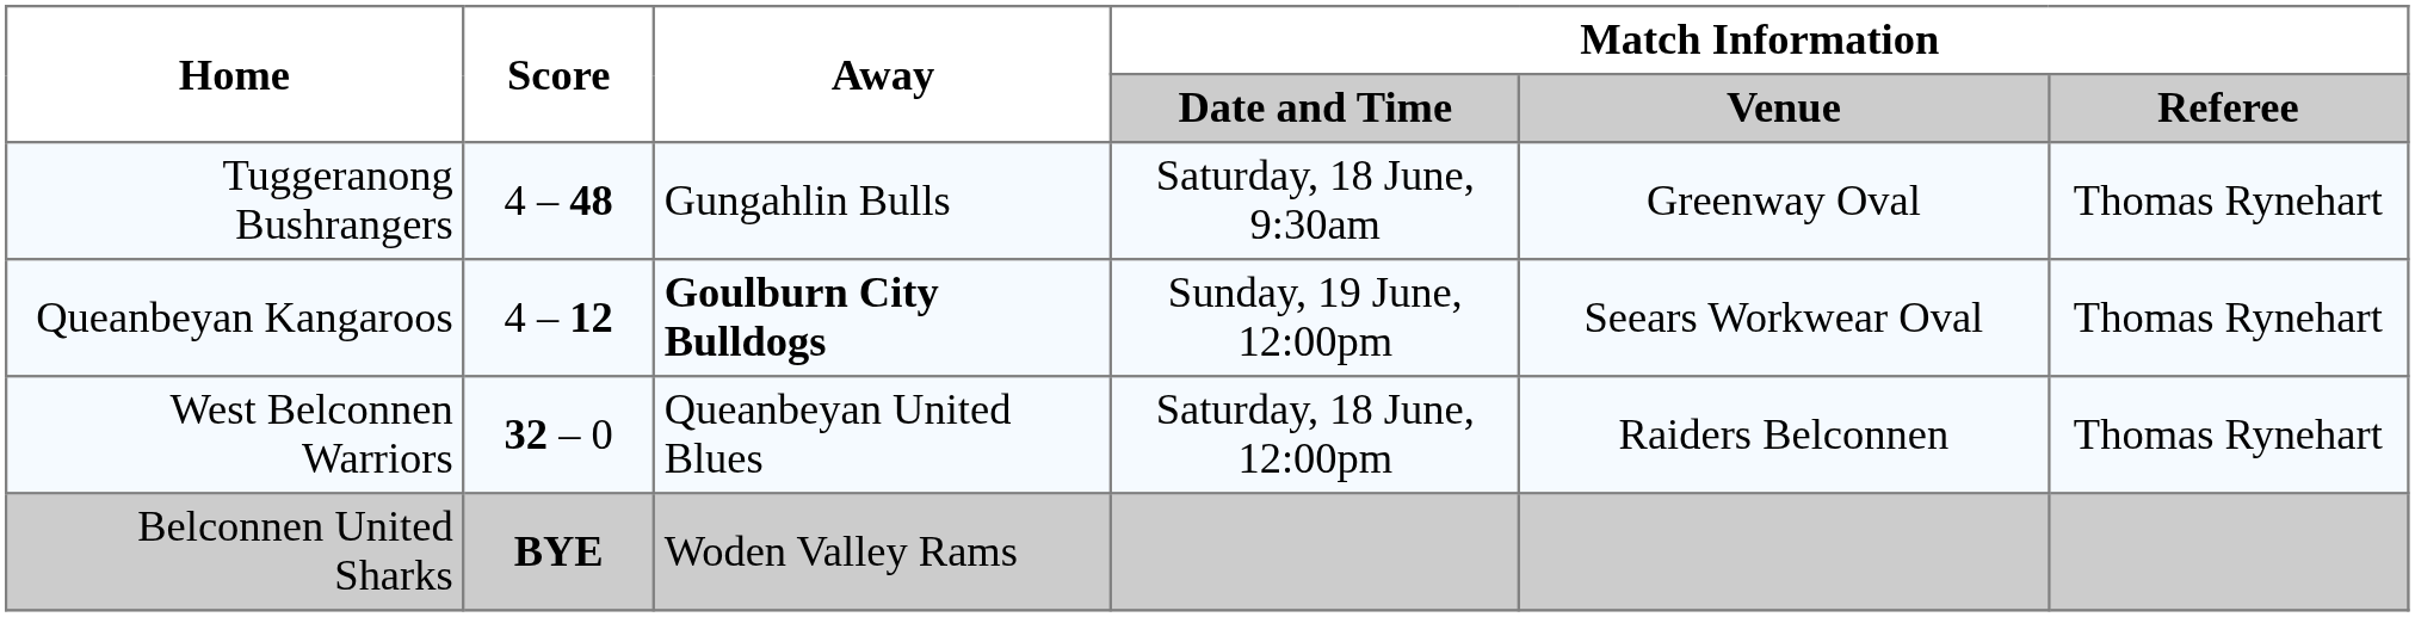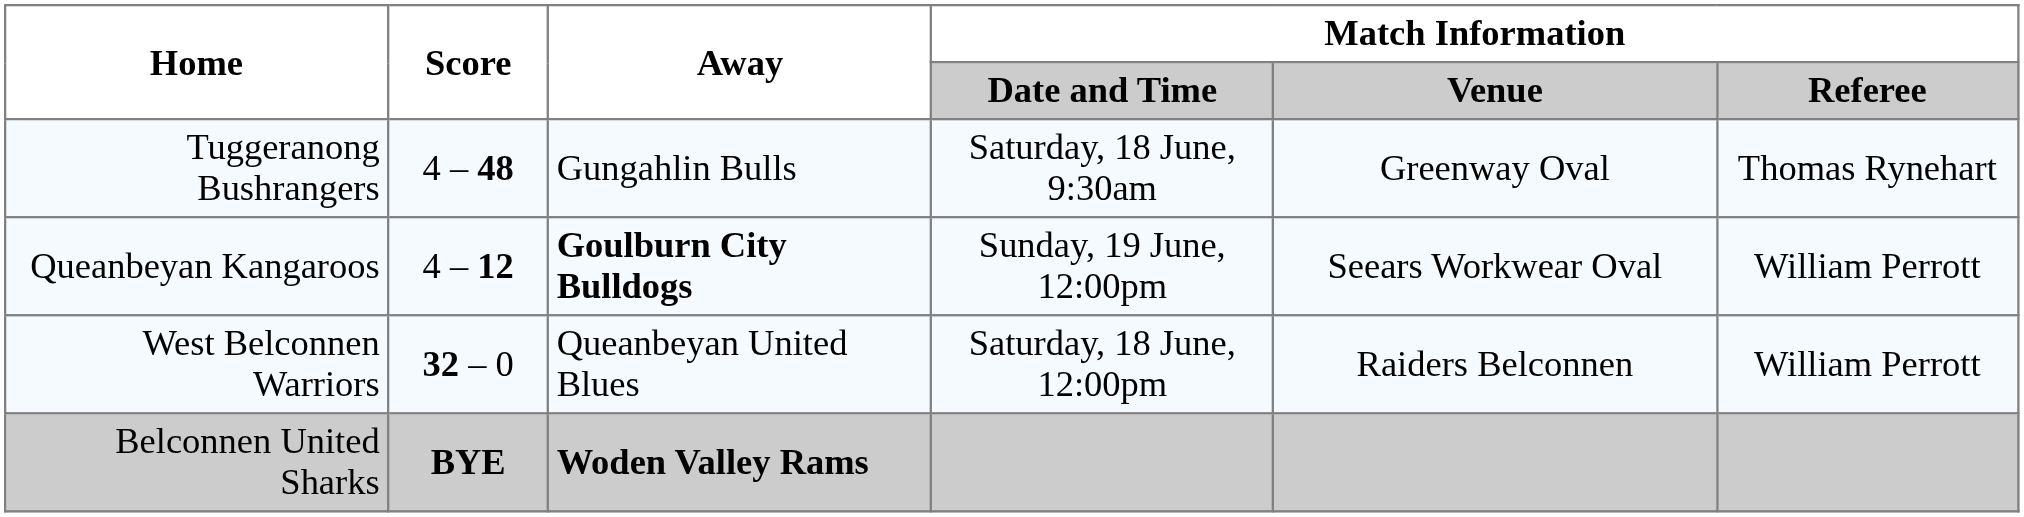 <table width="100%" cellspacing="0" cellpadding="3" border="1" style="border-collapse:collapse;  text-align:center;">
 <tr>
 <th rowspan="2" width="19%">Home</th>
 <th rowspan="2" width="8%">Score</th>
 <th rowspan="2" width="19%">Away</th>
 <th colspan="3">Match Information</th>
 </tr>
 <tr bgcolor="#CCCCCC">
 <th width="17%">Date and Time</th>
 <th width="22%">Venue</th>
 <th width="50%">Referee</th>
 </tr>
 <tr style="text-align:center; background:#f5faff;">
 <td align="right">Tuggeranong Bushrangers </td>
 <td>4 – <strong>48</strong></td>
 <td align="left"> Gungahlin Bulls</td>
 <td>Saturday, 18 June, 9:30am</td>
 <td>Greenway Oval</td>
 <td>Thomas Rynehart</td>
 </tr>
 <tr style="text-align:center; background:#f5faff;">
 <td align="right">Queanbeyan Kangaroos </td>
 <td>4 – <strong>12</strong></td>
 <td align="left"><strong> Goulburn City Bulldogs</strong></td>
 <td>Sunday, 19 June, 12:00pm</td>
 <td>Seears Workwear Oval</td>
-<td>Thomas Rynehart</td>
+<td>William Perrott</td>
 </tr>
 <tr style="text-align:center; background:#f5faff;">
 <td align="right">West Belconnen Warriors </td>
 <td><strong>32</strong> – 0</td>
 <td align="left"> Queanbeyan United Blues</td>
 <td>Saturday, 18 June, 12:00pm</td>
 <td>Raiders Belconnen</td>
-<td>Thomas Rynehart</td>
+<td>William Perrott</td>
 </tr>
 <tr style="text-align:center; background:#CCCCCC;">
 <td align="right">Belconnen United Sharks </td>
 <td><strong>BYE</strong></td>
-<td align="left"> Woden Valley Rams</td>
+<td align="left"><strong> Woden Valley Rams</strong></td>
 <td></td>
 <td></td>
 <td></td>
 </tr>
 </table>
